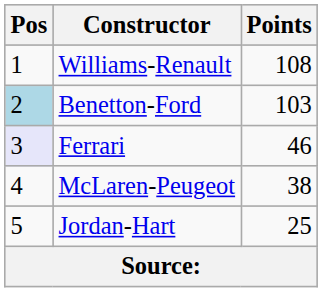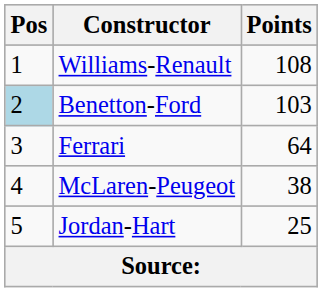 <table class="wikitable" style="font-size: 95%;">
 <tr>
 <th>Pos</th>
 <th>Constructor</th>
 <th>Points</th>
 </tr>
 <tr>
 <td>1</td>
 <td> <a href='#'>Williams</a>-<a href='#'>Renault</a></td>
 <td align="right">108</td>
 </tr>
 <tr>
 <td style="background: lightblue;">2</td>
 <td> <a href='#'>Benetton</a>-<a href='#'>Ford</a></td>
 <td align="right">103</td>
 </tr>
 <tr>
-<td style="background: lavender;">3</td>
+<td>3</td>
 <td> <a href='#'>Ferrari</a></td>
-<td align="right">46</td>
+<td align="right">64</td>
 </tr>
 <tr>
 <td>4</td>
 <td> <a href='#'>McLaren</a>-<a href='#'>Peugeot</a></td>
 <td align="right">38</td>
 </tr>
 <tr>
 <td>5</td>
 <td> <a href='#'>Jordan</a>-<a href='#'>Hart</a></td>
 <td align="right">25</td>
 </tr>
 <tr>
 <th colspan=4>Source: </th>
 </tr>
 </table>
